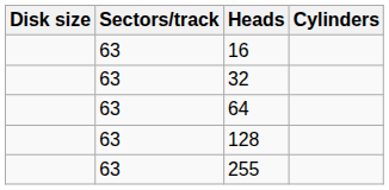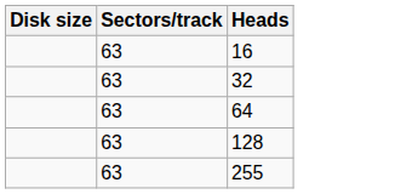 <table class="wikitable">
 <tr>
 <th>Disk size</th>
 <th>Sectors/track</th>
 <th>Heads</th>
-<th>Cylinders</th>
 </tr>
 <tr>
 <td></td>
 <td>63</td>
 <td>16</td>
-<td></td>
 </tr>
 <tr>
 <td></td>
 <td>63</td>
 <td>32</td>
-<td></td>
 </tr>
 <tr>
 <td></td>
 <td>63</td>
 <td>64</td>
-<td></td>
 </tr>
 <tr>
 <td></td>
 <td>63</td>
 <td>128</td>
-<td></td>
 </tr>
 <tr>
 <td></td>
 <td>63</td>
 <td>255</td>
-<td></td>
 </tr>
 </table>
